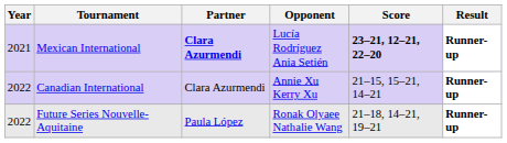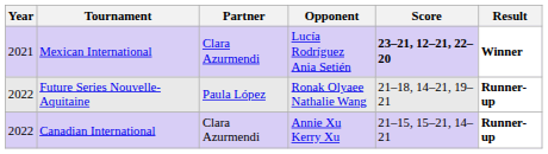 <table class="sortable wikitable" style="font-size:90%;">
 <tr>
 <th>Year</th>
 <th>Tournament</th>
 <th>Partner</th>
 <th>Opponent</th>
 <th>Score</th>
 <th>Result</th>
 </tr>
 <tr style="background:#D8CEF6">
 <td align="center">2021</td>
 <td align="left"><a href='#'>Mexican International</a></td>
-<td align="left"><strong> <a href='#'>Clara Azurmendi</a></strong></td>
+<td align="left"> <a href='#'>Clara Azurmendi</a></td>
 <td align="left"> <a href='#'>Lucía Rodríguez</a><br> <a href='#'>Ania Setién</a></td>
 <td align="left"><strong>23–21, 12–21, 22–20</strong></td>
+<td style="text-align:left; background:white"> <strong>Winner</strong></td>
+</tr>
+<tr style="background:#E9E9E9">
+<td align="center">2022</td>
+<td align="left"><a href='#'>Future Series Nouvelle-Aquitaine</a></td>
+<td align="left"> <a href='#'>Paula López</a></td>
+<td align="left"> <a href='#'>Ronak Olyaee</a><br> <a href='#'>Nathalie Wang</a></td>
+<td align="left">21–18, 14–21, 19–21</td>
 <td style="text-align:left; background:white"> <strong>Runner-up</strong></td>
 </tr>
 <tr style="background:#D8CEF6">
 <td align="center">2022</td>
 <td align="left"><a href='#'>Canadian International</a></td>
 <td align="left"> Clara Azurmendi</td>
 <td align="left"> <a href='#'>Annie Xu</a><br> <a href='#'>Kerry Xu</a></td>
 <td align="left">21–15, 15–21, 14–21</td>
 <td style="text-align:left; background:white"> <strong>Runner-up</strong></td>
 </tr>
-<tr style="background:#E9E9E9">
-<td align="center">2022</td>
-<td align="left"><a href='#'>Future Series Nouvelle-Aquitaine</a></td>
-<td align="left"> <a href='#'>Paula López</a></td>
-<td align="left"> <a href='#'>Ronak Olyaee</a><br> <a href='#'>Nathalie Wang</a></td>
-<td align="left">21–18, 14–21, 19–21</td>
-<td style="text-align:left; background:white"> <strong>Runner-up</strong></td>
-</tr>
 </table>
